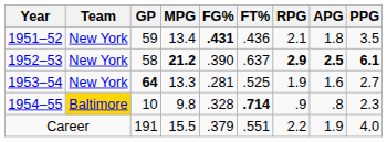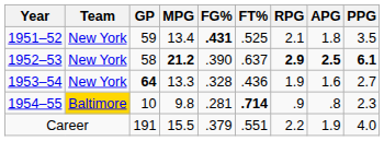 <table class="wikitable sortable" style="font-size:95%; text-align:right;">
 <tr>
 <th>Year</th>
 <th>Team</th>
 <th>GP</th>
 <th>MPG</th>
 <th>FG%</th>
 <th>FT%</th>
 <th>RPG</th>
 <th>APG</th>
 <th>PPG</th>
 </tr>
 <tr>
 <td style="text-align:left;"><a href='#'>1951–52</a></td>
 <td style="text-align:left;"><a href='#'>New York</a></td>
 <td>59</td>
 <td>13.4</td>
 <td><strong>.431</strong></td>
-<td>.436</td>
+<td>.525</td>
 <td>2.1</td>
 <td>1.8</td>
 <td>3.5</td>
 </tr>
 <tr>
 <td style="text-align:left;"><a href='#'>1952–53</a></td>
 <td style="text-align:left;"><a href='#'>New York</a></td>
 <td>58</td>
 <td><strong>21.2</strong></td>
 <td>.390</td>
 <td>.637</td>
 <td><strong>2.9</strong></td>
 <td><strong>2.5</strong></td>
 <td><strong>6.1</strong></td>
 </tr>
 <tr>
 <td style="text-align:left;"><a href='#'>1953–54</a></td>
 <td style="text-align:left;"><a href='#'>New York</a></td>
 <td><strong>64</strong></td>
 <td>13.3</td>
-<td>.281</td>
-<td>.525</td>
+<td>.328</td>
+<td>.436</td>
 <td>1.9</td>
 <td>1.6</td>
 <td>2.7</td>
 </tr>
 <tr>
 <td style="text-align:left;"><a href='#'>1954–55</a></td>
 <td style="background: gold; text-align:left;"><a href='#'>Baltimore</a></td>
 <td>10</td>
 <td>9.8</td>
-<td>.328</td>
+<td>.281</td>
 <td><strong>.714</strong></td>
 <td>.9</td>
 <td>.8</td>
 <td>2.3</td>
 </tr>
 <tr>
 <td colspan="2" style="text-align:center;">Career</td>
 <td>191</td>
 <td>15.5</td>
 <td>.379</td>
 <td>.551</td>
 <td>2.2</td>
 <td>1.9</td>
 <td>4.0</td>
 </tr>
 </table>
